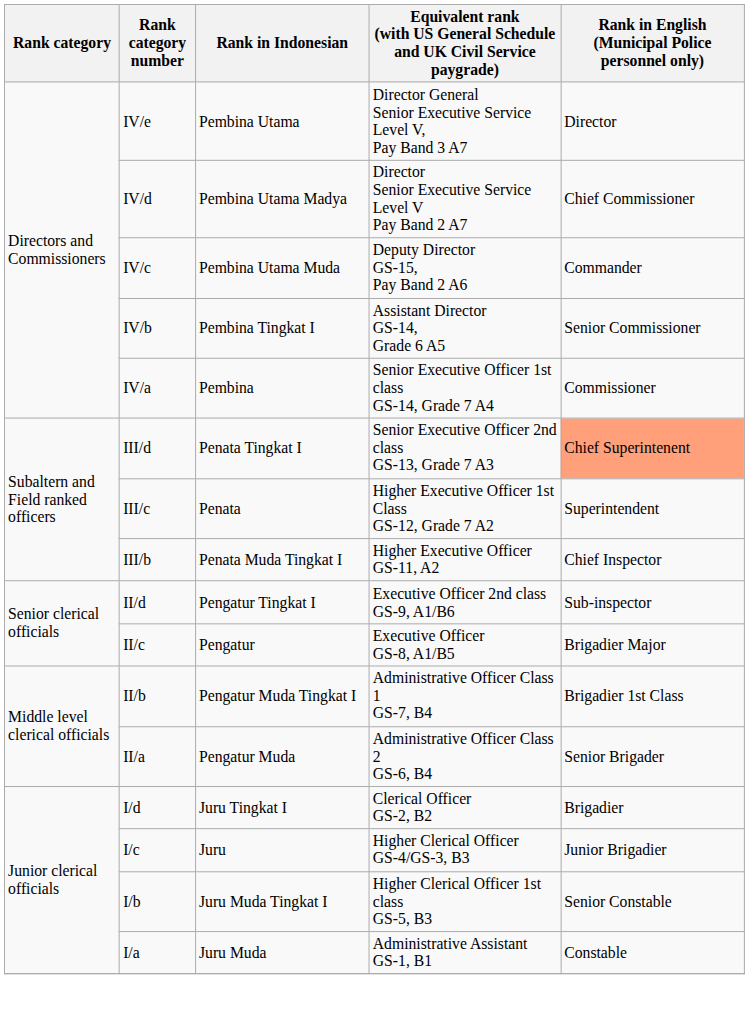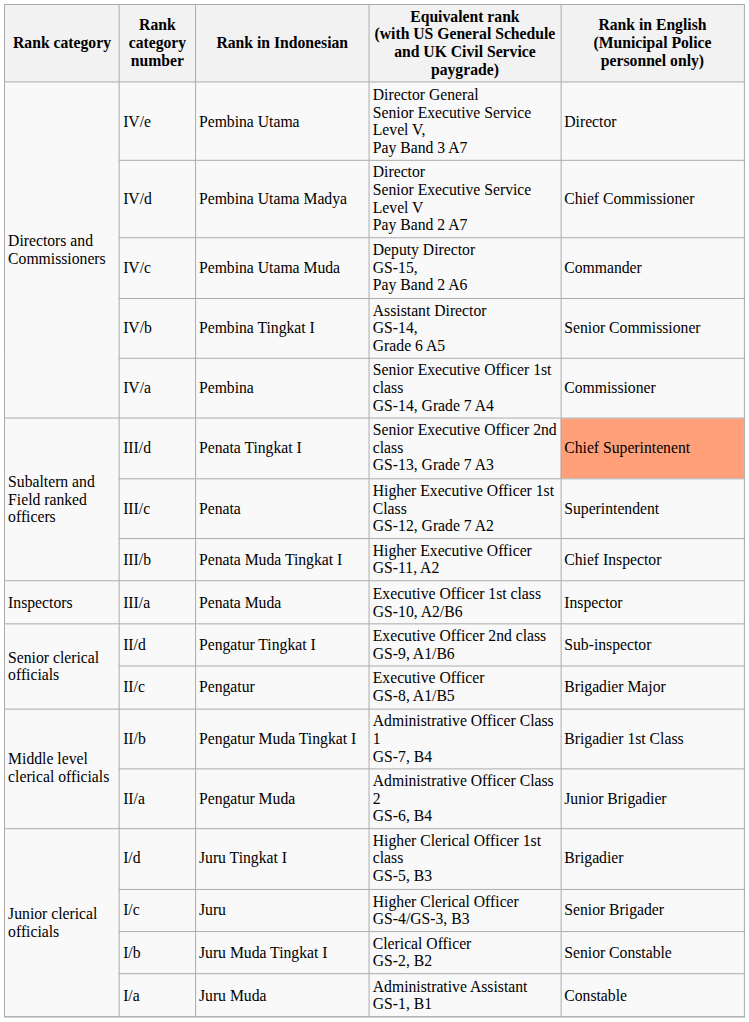 <table class="wikitable">
 <tr>
 <th style="width:110px;">Rank category</th>
 <th style="width:70px;">Rank category number</th>
 <th style="width:170px;">Rank in Indonesian</th>
 <th style="width:188px;">Equivalent rank<br> (with US General Schedule and UK Civil Service paygrade)</th>
 <th style="width:180px;">Rank in English<br> (Municipal Police personnel only)</th>
 </tr>
 <tr>
 <td rowspan="5">Directors and Commissioners</td>
 <td>IV/e</td>
 <td>Pembina Utama</td>
 <td>Director General<br> Senior Executive Service Level V,<br> Pay Band 3 A7</td>
 <td>Director</td>
 </tr>
 <tr>
 <td>IV/d</td>
 <td>Pembina Utama Madya</td>
 <td>Director <br>Senior Executive Service Level V<br> Pay Band 2 A7</td>
 <td>Chief Commissioner</td>
 </tr>
 <tr>
 <td>IV/c</td>
 <td>Pembina Utama Muda</td>
 <td>Deputy Director<br>GS-15,<br> Pay Band 2 A6</td>
 <td>Commander</td>
 </tr>
 <tr>
 <td>IV/b</td>
 <td>Pembina Tingkat I</td>
 <td>Assistant Director<br>GS-14,<br> Grade 6 A5</td>
 <td>Senior Commissioner</td>
 </tr>
 <tr>
 <td>IV/a</td>
 <td>Pembina</td>
 <td>Senior Executive Officer 1st class<br>GS-14, Grade 7 A4</td>
 <td>Commissioner</td>
 </tr>
 <tr>
 <td rowspan="3">Subaltern and Field ranked officers</td>
 <td>III/d</td>
 <td>Penata Tingkat I</td>
 <td>Senior Executive Officer 2nd class<br>GS-13, Grade 7 A3</td>
 <td style="background: lightsalmon;">Chief Superintenent</td>
 </tr>
 <tr>
 <td>III/c</td>
 <td>Penata</td>
 <td>Higher Executive Officer 1st Class<br>GS-12, Grade 7 A2</td>
 <td>Superintendent</td>
 </tr>
 <tr>
 <td>III/b</td>
 <td>Penata Muda Tingkat I</td>
 <td>Higher Executive Officer<br>GS-11, A2</td>
 <td>Chief Inspector</td>
 </tr>
 <tr>
+<td rowspan="1">Inspectors</td>
+<td>III/a</td>
+<td>Penata Muda</td>
+<td>Executive Officer 1st class<br>GS-10, A2/B6</td>
+<td>Inspector</td>
+</tr>
+<tr>
 <td rowspan="2">Senior clerical officials</td>
 <td>II/d</td>
 <td>Pengatur Tingkat I</td>
 <td>Executive Officer 2nd class<br>GS-9, A1/B6</td>
 <td>Sub-inspector</td>
 </tr>
 <tr>
 <td>II/c</td>
 <td>Pengatur</td>
 <td>Executive Officer<br>GS-8, A1/B5</td>
 <td>Brigadier Major</td>
 </tr>
 <tr>
 <td rowspan="2">Middle level clerical officials</td>
 <td>II/b</td>
 <td>Pengatur Muda Tingkat I</td>
 <td>Administrative Officer Class 1<br>GS-7, B4</td>
 <td>Brigadier 1st Class</td>
 </tr>
 <tr>
 <td>II/a</td>
 <td>Pengatur Muda</td>
 <td>Administrative Officer Class 2<br>GS-6, B4</td>
-<td>Senior Brigader</td>
+<td>Junior Brigadier</td>
 </tr>
 <tr>
 <td rowspan="4">Junior clerical officials</td>
 <td>I/d</td>
 <td>Juru Tingkat I</td>
-<td>Clerical Officer<br>GS-2, B2</td>
+<td>Higher Clerical Officer 1st class<br>GS-5, B3</td>
 <td>Brigadier</td>
 </tr>
 <tr>
 <td>I/c</td>
 <td>Juru</td>
 <td>Higher Clerical Officer<br>GS-4/GS-3, B3</td>
-<td>Junior Brigadier</td>
+<td>Senior Brigader</td>
 </tr>
 <tr>
 <td>I/b</td>
 <td>Juru Muda Tingkat I</td>
-<td>Higher Clerical Officer 1st class<br>GS-5, B3</td>
+<td>Clerical Officer<br>GS-2, B2</td>
 <td>Senior Constable</td>
 </tr>
 <tr>
 <td>I/a</td>
 <td>Juru Muda</td>
 <td>Administrative Assistant<br>GS-1, B1</td>
 <td>Constable</td>
 </tr>
 <tr>
 </tr>
 </table>
